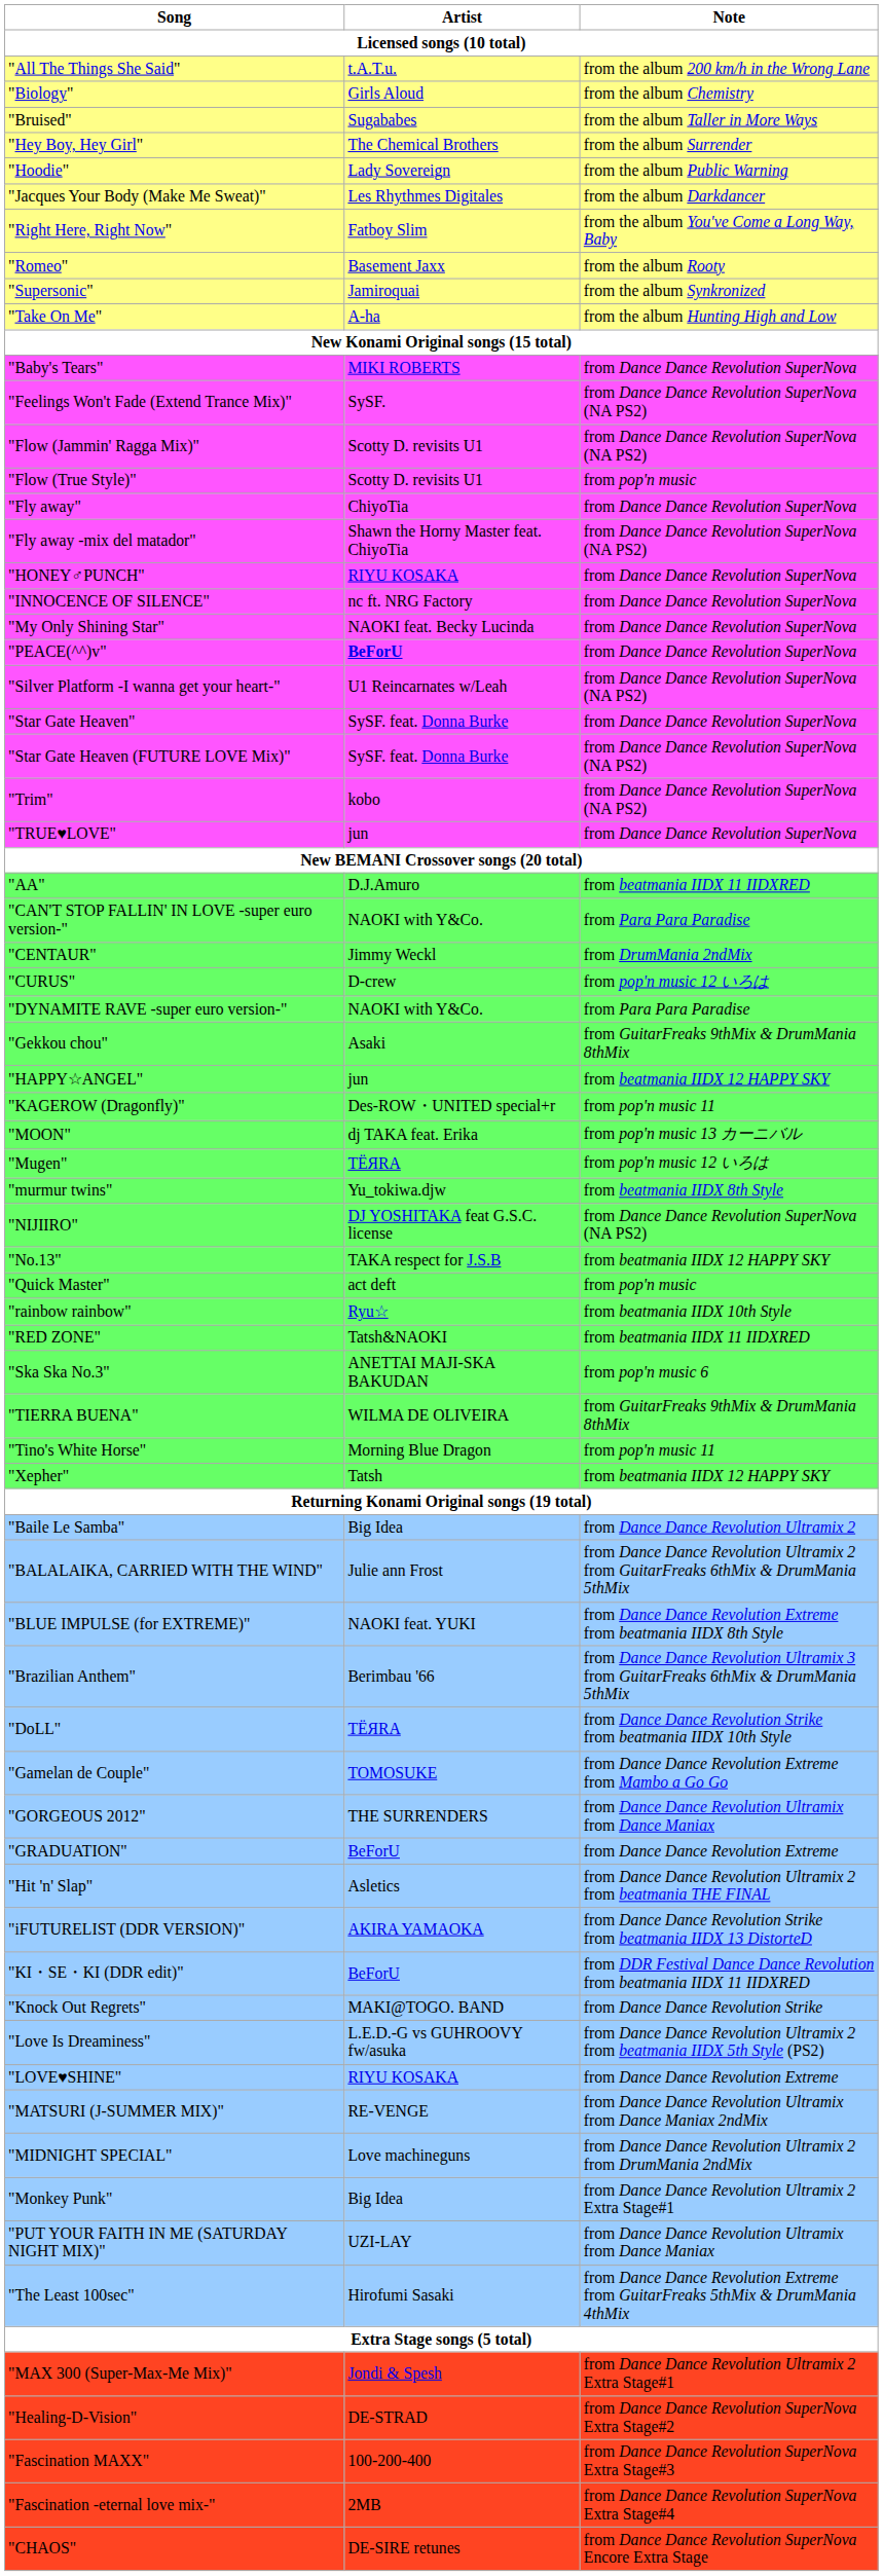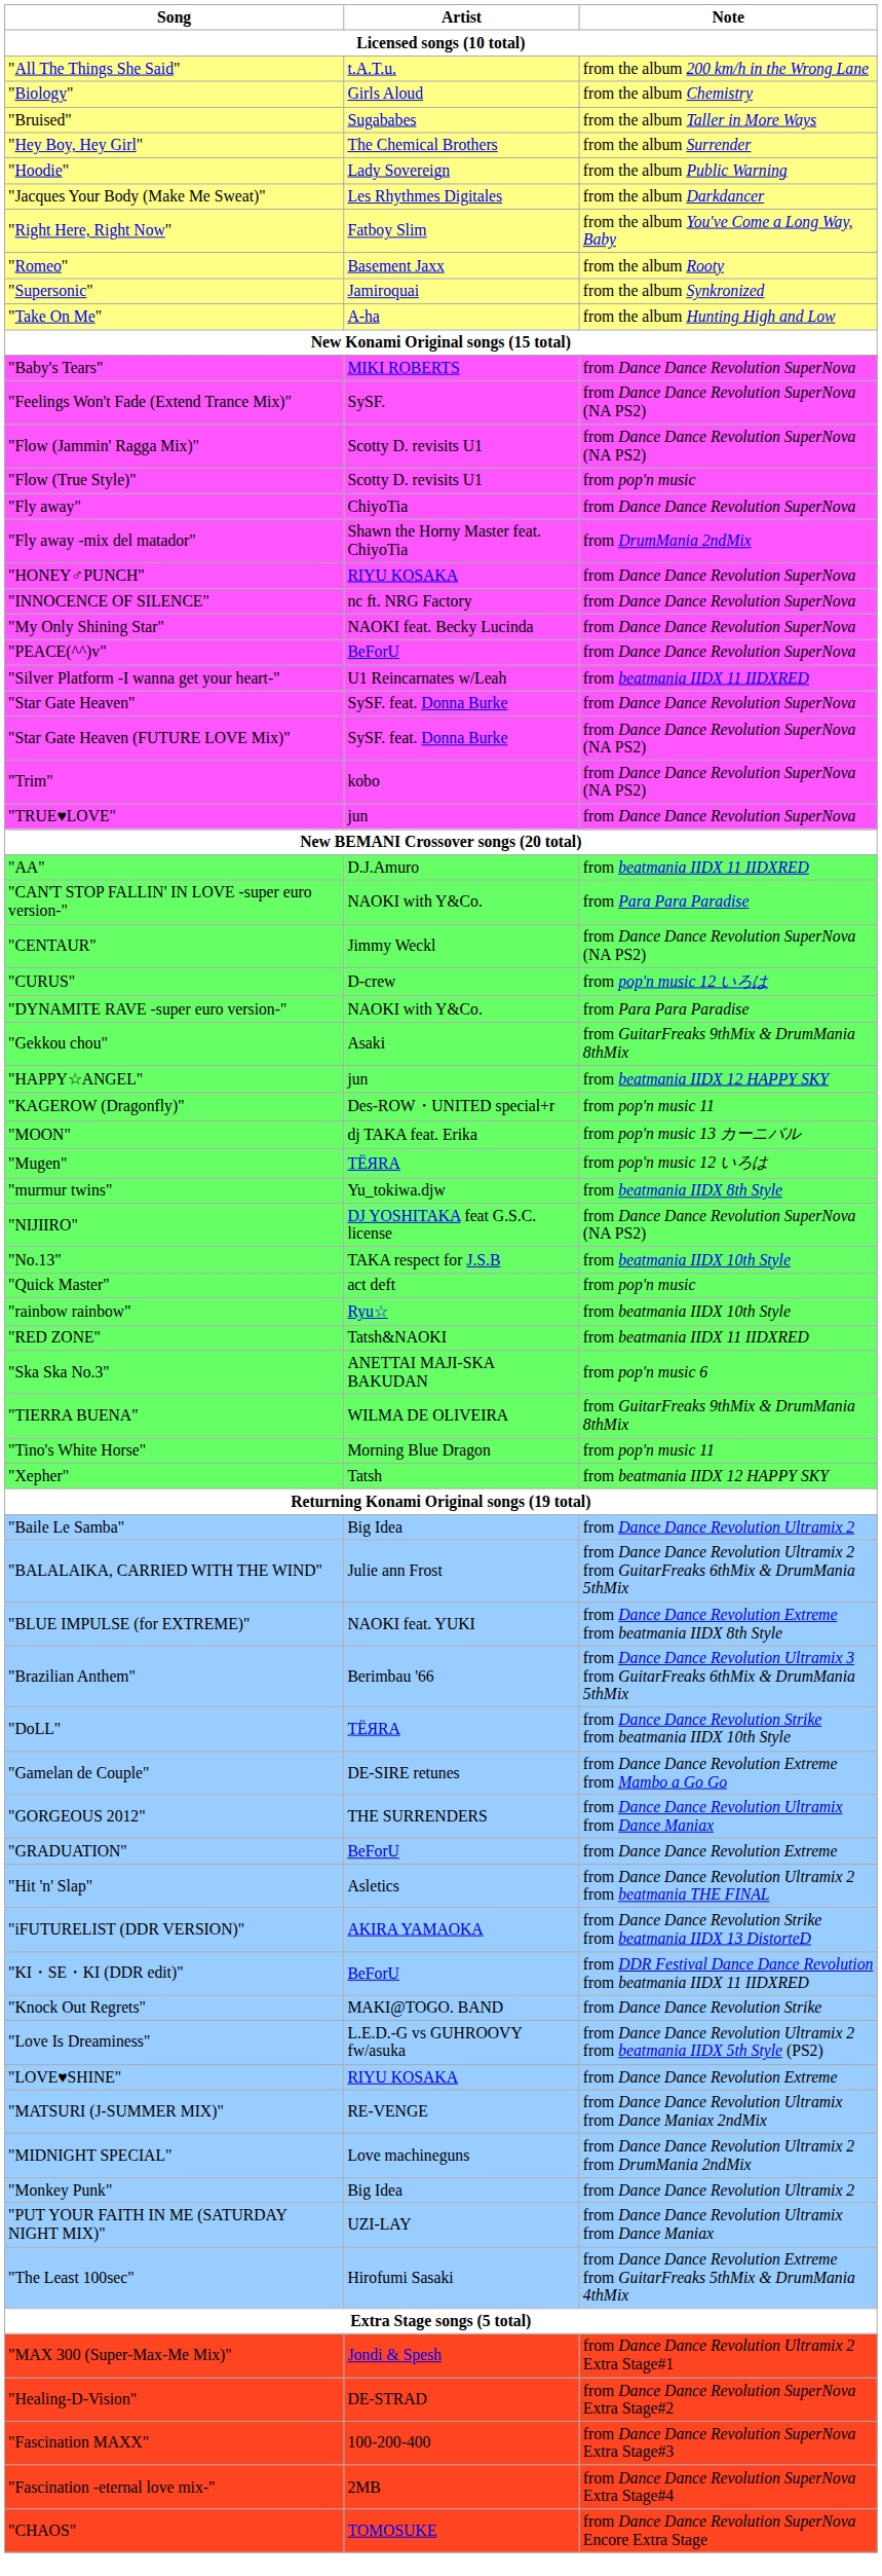 <table class="wikitable sortable">
 <tr>
 <th style="background:#fff;">Song</th>
 <th style="background:#fff;">Artist</th>
 <th style="background:#fff;">Note</th>
 </tr>
 <tr>
 <th colspan="3" style="background:#ffffff;">Licensed songs (10 total)</th>
 </tr>
 <tr style="background:#ffff88;">
 <td>"<a href='#'>All The Things She Said</a>" </td>
 <td><a href='#'>t.A.T.u.</a></td>
 <td>from the album <em><a href='#'>200 km/h in the Wrong Lane</a></em></td>
 </tr>
 <tr style="background:#ffff88;">
 <td>"<a href='#'>Biology</a>" </td>
 <td><a href='#'>Girls Aloud</a></td>
 <td>from the album <em><a href='#'>Chemistry</a></em></td>
 </tr>
 <tr style="background:#ffff88;">
 <td>"Bruised"</td>
 <td><a href='#'>Sugababes</a></td>
 <td>from the album <em><a href='#'>Taller in More Ways</a></em></td>
 </tr>
 <tr style="background:#ffff88;">
 <td>"<a href='#'>Hey Boy, Hey Girl</a>" </td>
 <td><a href='#'>The Chemical Brothers</a></td>
 <td>from the album <em><a href='#'>Surrender</a></em></td>
 </tr>
 <tr style="background:#ffff88;">
 <td>"<a href='#'>Hoodie</a>" </td>
 <td><a href='#'>Lady Sovereign</a></td>
 <td>from the album <em><a href='#'>Public Warning</a></em></td>
 </tr>
 <tr style="background:#ffff88;">
 <td>"Jacques Your Body (Make Me Sweat)" </td>
 <td><a href='#'>Les Rhythmes Digitales</a></td>
 <td>from the album <em><a href='#'>Darkdancer</a></em></td>
 </tr>
 <tr style="background:#ffff88;">
 <td>"<a href='#'>Right Here, Right Now</a>" </td>
 <td><a href='#'>Fatboy Slim</a></td>
 <td>from the album <em><a href='#'>You've Come a Long Way, Baby</a></em></td>
 </tr>
 <tr style="background:#ffff88;">
 <td>"<a href='#'>Romeo</a>" </td>
 <td><a href='#'>Basement Jaxx</a></td>
 <td>from the album <em><a href='#'>Rooty</a></em></td>
 </tr>
 <tr style="background:#ffff88;">
 <td>"<a href='#'>Supersonic</a>" </td>
 <td><a href='#'>Jamiroquai</a></td>
 <td>from the album <em><a href='#'>Synkronized</a></em></td>
 </tr>
 <tr style="background:#ffff88;">
 <td>"<a href='#'>Take On Me</a>" </td>
 <td><a href='#'>A-ha</a></td>
 <td>from the album <em><a href='#'>Hunting High and Low</a></em></td>
 </tr>
 <tr>
 <th colspan="3" style="background:#ffffff;">New Konami Original songs (15 total)</th>
 </tr>
 <tr style="background:#ff55ff;">
 <td>"Baby's Tears" </td>
 <td><a href='#'>MIKI ROBERTS</a></td>
 <td>from <em>Dance Dance Revolution SuperNova</em></td>
 </tr>
 <tr style="background:#ff55ff;">
 <td>"Feelings Won't Fade (Extend Trance Mix)"</td>
 <td>SySF.</td>
 <td>from <em>Dance Dance Revolution SuperNova</em> (NA PS2)</td>
 </tr>
 <tr style="background:#ff55ff;">
 <td>"Flow (Jammin' Ragga Mix)" </td>
 <td>Scotty D. revisits U1</td>
 <td>from <em>Dance Dance Revolution SuperNova</em> (NA PS2)</td>
 </tr>
 <tr style="background:#ff55ff;">
 <td>"Flow (True Style)"</td>
 <td>Scotty D. revisits U1</td>
 <td>from <em>pop'n music</em></td>
 </tr>
 <tr style="background:#ff55ff;">
 <td>"Fly away"</td>
 <td>ChiyoTia</td>
 <td>from <em>Dance Dance Revolution SuperNova</em></td>
 </tr>
 <tr style="background:#ff55ff;">
 <td>"Fly away -mix del matador" </td>
 <td>Shawn the Horny Master feat. ChiyoTia</td>
-<td>from <em>Dance Dance Revolution SuperNova</em> (NA PS2)</td>
+<td>from <em><a href='#'>DrumMania 2ndMix</a></em></td>
 </tr>
 <tr style="background:#ff55ff;">
 <td>"HONEY♂PUNCH"</td>
 <td><a href='#'>RIYU KOSAKA</a></td>
 <td>from <em>Dance Dance Revolution SuperNova</em></td>
 </tr>
 <tr style="background:#ff55ff;">
 <td>"INNOCENCE OF SILENCE" </td>
 <td>nc ft. NRG Factory</td>
 <td>from <em>Dance Dance Revolution SuperNova</em></td>
 </tr>
 <tr style="background:#ff55ff;">
 <td>"My Only Shining Star"</td>
 <td>NAOKI feat. Becky Lucinda</td>
 <td>from <em>Dance Dance Revolution SuperNova</em></td>
 </tr>
 <tr style="background:#ff55ff;">
 <td>"PEACE(^^)v" </td>
-<td><strong><a href='#'>BeForU</a></strong></td>
+<td><a href='#'>BeForU</a></td>
 <td>from <em>Dance Dance Revolution SuperNova</em></td>
 </tr>
 <tr style="background:#ff55ff;">
 <td>"Silver Platform -I wanna get your heart-"</td>
 <td>U1 Reincarnates w/Leah</td>
-<td>from <em>Dance Dance Revolution SuperNova</em> (NA PS2)</td>
+<td>from <em><a href='#'>beatmania IIDX 11 IIDXRED</a></em></td>
 </tr>
 <tr style="background:#ff55ff;">
 <td>"Star Gate Heaven"</td>
 <td>SySF. feat. <a href='#'>Donna Burke</a></td>
 <td>from <em>Dance Dance Revolution SuperNova</em></td>
 </tr>
 <tr style="background:#ff55ff;">
 <td>"Star Gate Heaven (FUTURE LOVE Mix)" </td>
 <td>SySF. feat. <a href='#'>Donna Burke</a></td>
 <td>from <em>Dance Dance Revolution SuperNova</em> (NA PS2)</td>
 </tr>
 <tr style="background:#ff55ff;">
 <td>"Trim"</td>
 <td>kobo</td>
 <td>from <em>Dance Dance Revolution SuperNova</em> (NA PS2)</td>
 </tr>
 <tr style="background:#ff55ff;">
 <td>"TRUE♥LOVE"</td>
 <td>jun</td>
 <td>from <em>Dance Dance Revolution SuperNova</em></td>
 </tr>
 <tr>
 <th colspan="3" style="background:#ffffff;">New BEMANI Crossover songs (20 total)</th>
 </tr>
 <tr style="background:#66ff66;">
 <td>"AA" </td>
 <td>D.J.Amuro</td>
 <td>from <em><a href='#'>beatmania IIDX 11 IIDXRED</a></em></td>
 </tr>
 <tr style="background:#66ff66;">
 <td>"CAN'T STOP FALLIN' IN LOVE -super euro version-" </td>
 <td>NAOKI with Y&Co.</td>
 <td>from <em><a href='#'>Para Para Paradise</a></em></td>
 </tr>
 <tr style="background:#66ff66;">
 <td>"CENTAUR" </td>
 <td>Jimmy Weckl</td>
-<td>from <em><a href='#'>DrumMania 2ndMix</a></em></td>
+<td>from <em>Dance Dance Revolution SuperNova</em> (NA PS2)</td>
 </tr>
 <tr style="background:#66ff66;">
 <td>"CURUS"</td>
 <td>D-crew</td>
 <td>from <em><a href='#'>pop'n music 12 いろは</a></em></td>
 </tr>
 <tr style="background:#66ff66;">
 <td>"DYNAMITE RAVE -super euro version-" </td>
 <td>NAOKI with Y&Co.</td>
 <td>from <em>Para Para Paradise</em></td>
 </tr>
 <tr style="background:#66ff66;">
 <td>"Gekkou chou" </td>
 <td>Asaki</td>
 <td>from <em>GuitarFreaks 9thMix & DrumMania 8thMix</em></td>
 </tr>
 <tr style="background:#66ff66;">
 <td>"HAPPY☆ANGEL" </td>
 <td>jun</td>
 <td>from <em><a href='#'>beatmania IIDX 12 HAPPY SKY</a></em></td>
 </tr>
 <tr style="background:#66ff66;">
 <td>"KAGEROW (Dragonfly)" </td>
 <td>Des-ROW・UNITED special+r</td>
 <td>from <em>pop'n music 11</em></td>
 </tr>
 <tr style="background:#66ff66;">
 <td>"MOON" </td>
 <td>dj TAKA feat. Erika</td>
 <td>from <em>pop'n music 13 カーニバル</em></td>
 </tr>
 <tr style="background:#66ff66;">
 <td>"Mugen"</td>
 <td><a href='#'>TЁЯRA</a></td>
 <td>from <em>pop'n music 12 いろは</em></td>
 </tr>
 <tr style="background:#66ff66;">
 <td>"murmur twins"  </td>
 <td>Yu_tokiwa.djw</td>
 <td>from <em><a href='#'>beatmania IIDX 8th Style</a></em></td>
 </tr>
 <tr style="background:#66ff66;">
 <td>"NIJIIRO"</td>
 <td><a href='#'>DJ YOSHITAKA</a> feat G.S.C. license</td>
 <td>from <em>Dance Dance Revolution SuperNova</em> (NA PS2)</td>
 </tr>
 <tr style="background:#66ff66;">
 <td>"No.13"</td>
 <td>TAKA respect for <a href='#'>J.S.B</a></td>
-<td>from <em>beatmania IIDX 12 HAPPY SKY</em></td>
+<td>from <em><a href='#'>beatmania IIDX 10th Style</a></em></td>
 </tr>
 <tr style="background:#66ff66;">
 <td>"Quick Master" </td>
 <td>act deft</td>
 <td>from <em>pop'n music</em></td>
 </tr>
 <tr style="background:#66ff66;">
 <td>"rainbow rainbow" </td>
 <td><a href='#'>Ryu☆</a></td>
 <td>from <em>beatmania IIDX 10th Style</em></td>
 </tr>
 <tr style="background:#66ff66;">
 <td>"RED ZONE" </td>
 <td>Tatsh&NAOKI</td>
 <td>from <em>beatmania IIDX 11 IIDXRED</em></td>
 </tr>
 <tr style="background:#66ff66;">
 <td>"Ska Ska No.3" </td>
 <td>ANETTAI MAJI-SKA BAKUDAN</td>
 <td>from <em>pop'n music 6</em></td>
 </tr>
 <tr style="background:#66ff66;">
 <td>"TIERRA BUENA" </td>
 <td>WILMA DE OLIVEIRA</td>
 <td>from <em>GuitarFreaks 9thMix & DrumMania 8thMix</em></td>
 </tr>
 <tr style="background:#66ff66;">
 <td>"Tino's White Horse" </td>
 <td>Morning Blue Dragon</td>
 <td>from <em>pop'n music 11</em></td>
 </tr>
 <tr style="background:#66ff66;">
 <td>"Xepher" </td>
 <td>Tatsh</td>
 <td>from <em>beatmania IIDX 12 HAPPY SKY</em></td>
 </tr>
 <tr>
 <th colspan="3" style="background:#ffffff;">Returning Konami Original songs (19 total)</th>
 </tr>
 <tr style="background:#99CCFF;">
 <td>"Baile Le Samba"  </td>
 <td>Big Idea</td>
 <td>from <em><a href='#'>Dance Dance Revolution Ultramix 2</a></em></td>
 </tr>
 <tr style="background:#99CCFF;">
 <td>"BALALAIKA, CARRIED WITH THE WIND" </td>
 <td>Julie ann Frost</td>
 <td>from <em>Dance Dance Revolution Ultramix 2</em><br>from <em>GuitarFreaks 6thMix & DrumMania 5thMix</em></td>
 </tr>
 <tr style="background:#99CCFF;">
 <td>"BLUE IMPULSE (for EXTREME)" </td>
 <td>NAOKI feat. YUKI</td>
 <td>from <em><a href='#'>Dance Dance Revolution Extreme</a></em><br>from <em>beatmania IIDX 8th Style</em></td>
 </tr>
 <tr style="background:#99CCFF;">
 <td>"Brazilian Anthem" </td>
 <td>Berimbau '66</td>
 <td>from <em><a href='#'>Dance Dance Revolution Ultramix 3</a></em><br>from <em>GuitarFreaks 6thMix & DrumMania 5thMix</em></td>
 </tr>
 <tr style="background:#99CCFF;">
 <td>"DoLL" </td>
 <td><a href='#'>TЁЯRA</a></td>
 <td>from <em><a href='#'>Dance Dance Revolution Strike</a></em><br>from <em>beatmania IIDX 10th Style</em></td>
 </tr>
 <tr style="background:#99CCFF;">
 <td>"Gamelan de Couple" </td>
-<td><a href='#'>TOMOSUKE</a></td>
+<td>DE-SIRE retunes</td>
 <td>from <em>Dance Dance Revolution Extreme</em><br>from <em><a href='#'>Mambo a Go Go</a></em></td>
 </tr>
 <tr style="background:#99CCFF;">
 <td>"GORGEOUS 2012" </td>
 <td>THE SURRENDERS</td>
 <td>from <em><a href='#'>Dance Dance Revolution Ultramix</a></em><br>from <em><a href='#'>Dance Maniax</a></em></td>
 </tr>
 <tr style="background:#99CCFF;">
 <td>"GRADUATION" </td>
 <td><a href='#'>BeForU</a></td>
 <td>from <em>Dance Dance Revolution Extreme</em></td>
 </tr>
 <tr style="background:#99CCFF;">
 <td>"Hit 'n' Slap" </td>
 <td>Asletics</td>
 <td>from <em>Dance Dance Revolution Ultramix 2</em><br>from <em><a href='#'>beatmania THE FINAL</a></em></td>
 </tr>
 <tr style="background:#99CCFF;">
 <td>"iFUTURELIST (DDR VERSION)" </td>
 <td><a href='#'>AKIRA YAMAOKA</a></td>
 <td>from <em>Dance Dance Revolution Strike</em><br>from <em><a href='#'>beatmania IIDX 13 DistorteD</a></em></td>
 </tr>
 <tr style="background:#99CCFF;">
 <td>"KI・SE・KI (DDR edit)"  </td>
 <td><a href='#'>BeForU</a></td>
 <td>from <em><a href='#'>DDR Festival Dance Dance Revolution</a></em><br>from <em>beatmania IIDX 11 IIDXRED</em></td>
 </tr>
 <tr style="background:#99CCFF;">
 <td>"Knock Out Regrets"  </td>
 <td>MAKI@TOGO. BAND</td>
 <td>from <em>Dance Dance Revolution Strike</em></td>
 </tr>
 <tr style="background:#99CCFF;">
 <td>"Love Is Dreaminess"  </td>
 <td>L.E.D.-G vs GUHROOVY fw/asuka</td>
 <td>from <em>Dance Dance Revolution Ultramix 2</em><br>from <em><a href='#'>beatmania IIDX 5th Style</a></em> (PS2)</td>
 </tr>
 <tr style="background:#99CCFF;">
 <td>"LOVE♥SHINE" </td>
 <td><a href='#'>RIYU KOSAKA</a></td>
 <td>from <em>Dance Dance Revolution Extreme</em></td>
 </tr>
 <tr style="background:#99CCFF;">
 <td>"MATSURI (J-SUMMER MIX)" </td>
 <td>RE-VENGE</td>
 <td>from <em>Dance Dance Revolution Ultramix</em><br>from <em>Dance Maniax 2ndMix</em></td>
 </tr>
 <tr style="background:#99CCFF;">
 <td>"MIDNIGHT SPECIAL"  </td>
 <td>Love machineguns</td>
 <td>from <em>Dance Dance Revolution Ultramix 2</em><br>from <em>DrumMania 2ndMix</em></td>
 </tr>
 <tr style="background:#99CCFF;">
 <td>"Monkey Punk"  </td>
 <td>Big Idea</td>
-<td>from <em>Dance Dance Revolution Ultramix 2</em><br>Extra Stage#1</td>
+<td>from <em>Dance Dance Revolution Ultramix 2</em></td>
 </tr>
 <tr style="background:#99CCFF;">
 <td>"PUT YOUR FAITH IN ME (SATURDAY NIGHT MIX)" </td>
 <td>UZI-LAY</td>
 <td>from <em>Dance Dance Revolution Ultramix</em><br>from <em>Dance Maniax</em></td>
 </tr>
 <tr style="background:#99CCFF;">
 <td>"The Least 100sec" </td>
 <td>Hirofumi Sasaki</td>
 <td>from <em>Dance Dance Revolution Extreme</em><br>from <em>GuitarFreaks 5thMix & DrumMania 4thMix</em></td>
 </tr>
 <tr>
 <th colspan="3" style="background:#ffffff;">Extra Stage songs (5 total)</th>
 </tr>
 <tr style="background:#ff4422;">
 <td>"MAX 300 (Super-Max-Me Mix)"  </td>
 <td><a href='#'>Jondi & Spesh</a></td>
 <td>from <em>Dance Dance Revolution Ultramix 2</em><br>Extra Stage#1</td>
 </tr>
 <tr style="background:#ff4422;">
 <td>"Healing-D-Vision" </td>
 <td>DE-STRAD</td>
 <td>from <em>Dance Dance Revolution SuperNova</em><br>Extra Stage#2</td>
 </tr>
 <tr style="background:#ff4422;">
 <td>"Fascination MAXX" </td>
 <td>100-200-400</td>
 <td>from <em>Dance Dance Revolution SuperNova</em><br>Extra Stage#3</td>
 </tr>
 <tr style="background:#ff4422;">
 <td>"Fascination -eternal love mix-" </td>
 <td>2MB</td>
 <td>from <em>Dance Dance Revolution SuperNova</em><br>Extra Stage#4</td>
 </tr>
 <tr style="background:#ff4422;">
 <td>"CHAOS" </td>
-<td>DE-SIRE retunes</td>
+<td><a href='#'>TOMOSUKE</a></td>
 <td>from <em>Dance Dance Revolution SuperNova</em><br>Encore Extra Stage</td>
 </tr>
 </table>
